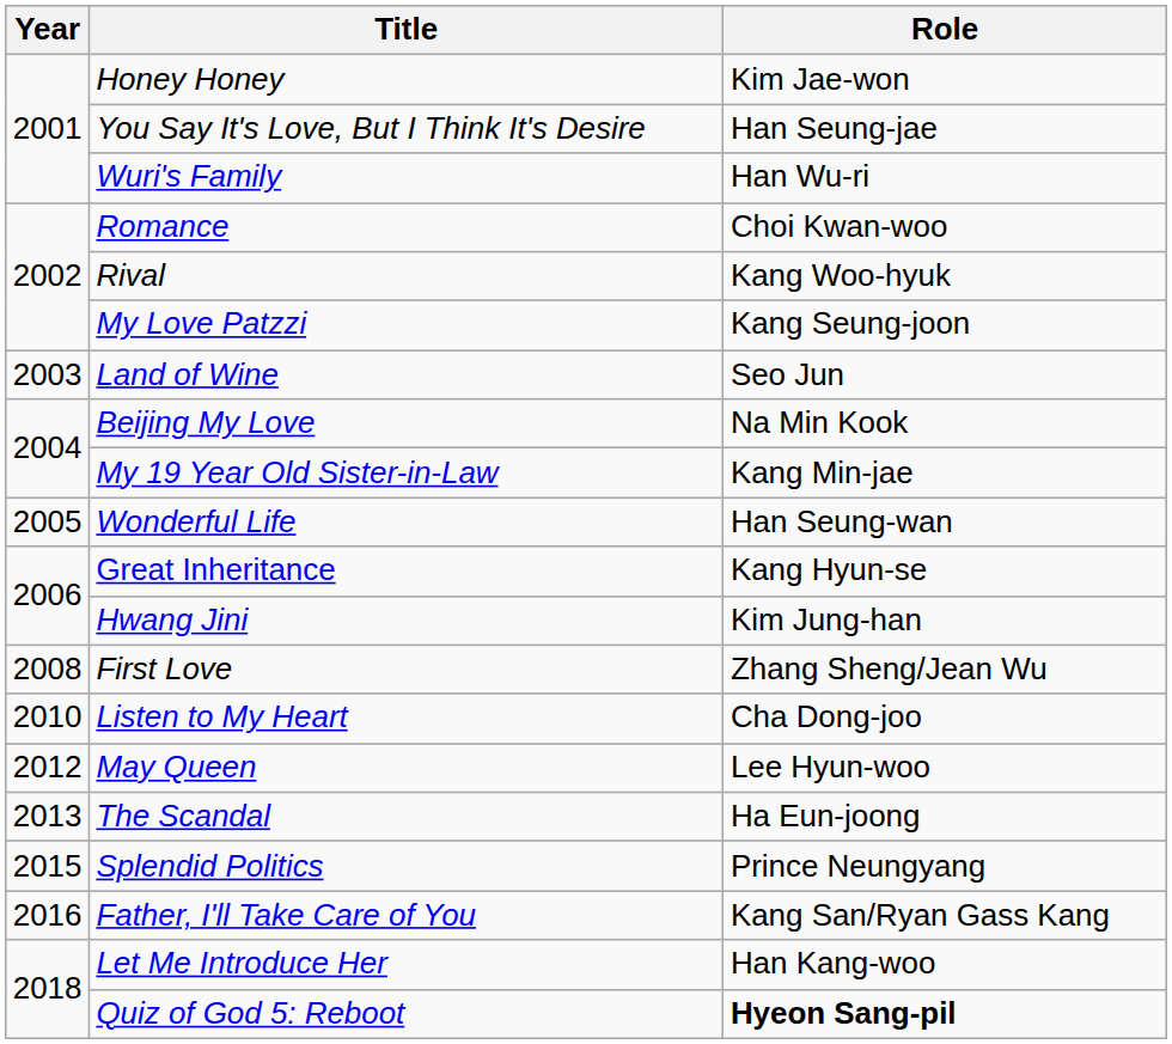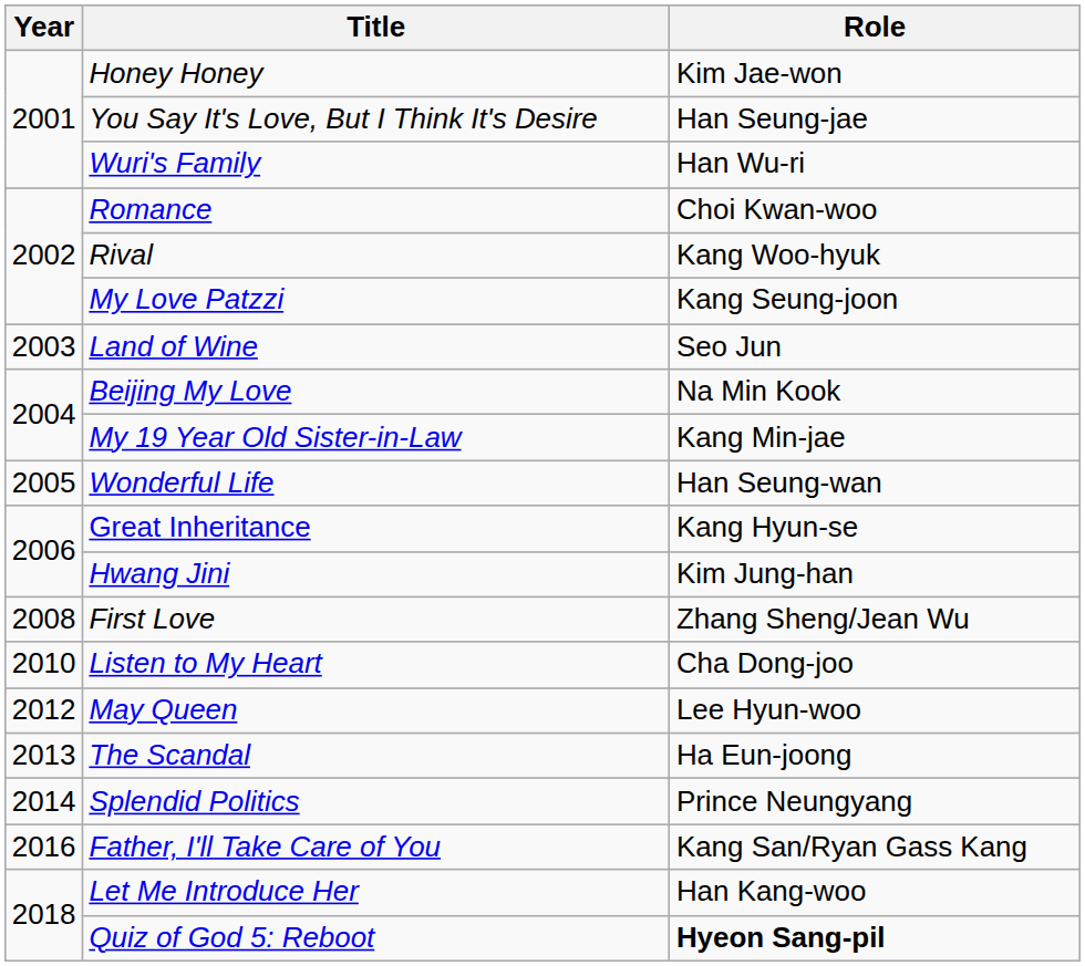 <table class="wikitable" style="width:600px">
 <tr>
 <th width=10>Year</th>
 <th>Title</th>
 <th>Role</th>
 </tr>
 <tr>
 <td rowspan="3">2001</td>
 <td><em>Honey Honey</em></td>
 <td>Kim Jae-won</td>
 </tr>
 <tr>
 <td><em>You Say It's Love, But I Think It's Desire </em></td>
 <td>Han Seung-jae</td>
 </tr>
 <tr>
 <td><em><a href='#'>Wuri's Family</a></em></td>
 <td>Han Wu-ri</td>
 </tr>
 <tr>
 <td rowspan="3">2002</td>
 <td><em><a href='#'>Romance</a></em></td>
 <td>Choi Kwan-woo</td>
 </tr>
 <tr>
 <td><em>Rival</em></td>
 <td>Kang Woo-hyuk</td>
 </tr>
 <tr>
 <td><em><a href='#'>My Love Patzzi</a></em></td>
 <td>Kang Seung-joon</td>
 </tr>
 <tr>
 <td rowspan="1">2003</td>
 <td><em><a href='#'>Land of Wine</a></em></td>
 <td>Seo Jun</td>
 </tr>
 <tr>
 <td rowspan="2">2004</td>
 <td><em><a href='#'>Beijing My Love</a></em></td>
 <td>Na Min Kook</td>
 </tr>
 <tr>
 <td><em><a href='#'>My 19 Year Old Sister-in-Law</a></em></td>
 <td>Kang Min-jae</td>
 </tr>
 <tr>
 <td rowspan="1">2005</td>
 <td><a href='#'><em>Wonderful Life</em></a></td>
 <td>Han Seung-wan</td>
 </tr>
 <tr>
 <td rowspan="2">2006</td>
 <td><a href='#'>Great Inheritance</a></td>
 <td>Kang Hyun-se</td>
 </tr>
 <tr>
 <td><a href='#'><em>Hwang Jini</em></a></td>
 <td>Kim Jung-han</td>
 </tr>
 <tr>
 <td rowspan="1">2008</td>
 <td><em>First Love</em></td>
 <td>Zhang Sheng/Jean Wu</td>
 </tr>
 <tr>
 <td rowspan="1">2010</td>
 <td><em><a href='#'>Listen to My Heart</a></em></td>
 <td>Cha Dong-joo</td>
 </tr>
 <tr>
 <td rowspan="1">2012</td>
 <td><a href='#'><em>May Queen</em></a></td>
 <td>Lee Hyun-woo</td>
 </tr>
 <tr>
 <td rowspan="1">2013</td>
 <td><em><a href='#'>The Scandal</a></em></td>
 <td>Ha Eun-joong</td>
 </tr>
 <tr>
-<td rowspan="1">2015</td>
+<td rowspan="1">2014</td>
 <td><em><a href='#'>Splendid Politics</a></em></td>
 <td>Prince Neungyang</td>
 </tr>
 <tr>
 <td rowspan="1">2016</td>
 <td><em><a href='#'>Father, I'll Take Care of You</a></em></td>
 <td>Kang San/Ryan Gass Kang</td>
 </tr>
 <tr>
 <td rowspan=2>2018</td>
 <td><em><a href='#'>Let Me Introduce Her</a></em></td>
 <td>Han Kang-woo</td>
 </tr>
 <tr>
 <td><em><a href='#'>Quiz of God 5: Reboot</a></em></td>
 <td><strong>Hyeon Sang-pil</strong></td>
 </tr>
 </table>
